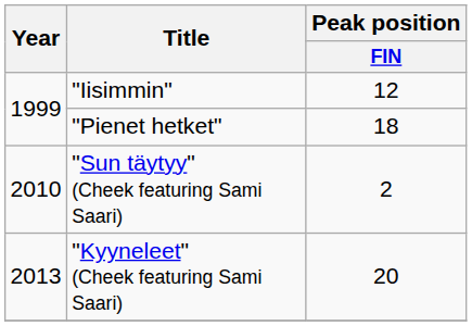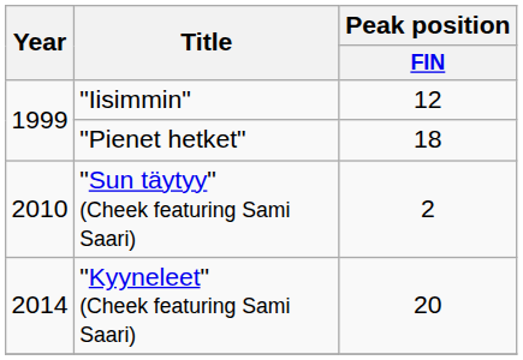 <table class="wikitable">
 <tr>
 <th rowspan="2">Year</th>
 <th rowspan="2" style="width:160px;">Title</th>
 <th colspan="1">Peak position</th>
 </tr>
 <tr>
 <th style="width;font-size:85%"><a href='#'>FIN</a><br></th>
 </tr>
 <tr>
 <td rowspan=2>1999</td>
 <td>"Iisimmin"</td>
 <td style="text-align:center;">12</td>
 </tr>
 <tr>
 <td>"Pienet hetket"</td>
 <td style="text-align:center;">18</td>
 </tr>
 <tr>
 <td>2010</td>
 <td>"<a href='#'>Sun täytyy</a>" <br><small>(Cheek featuring Sami Saari)</small></td>
 <td style="text-align:center;">2</td>
 </tr>
 <tr>
-<td>2013</td>
+<td>2014</td>
 <td>"<a href='#'>Kyyneleet</a>" <br><small>(Cheek featuring Sami Saari)</small></td>
 <td style="text-align:center;">20</td>
 </tr>
 <tr>
 </tr>
 </table>
